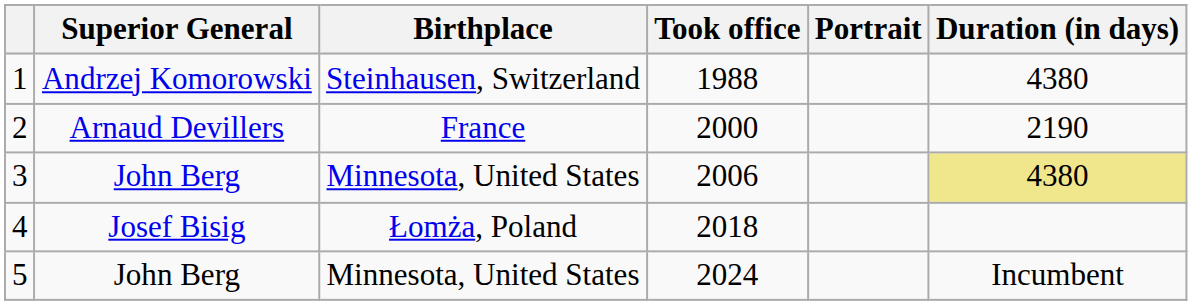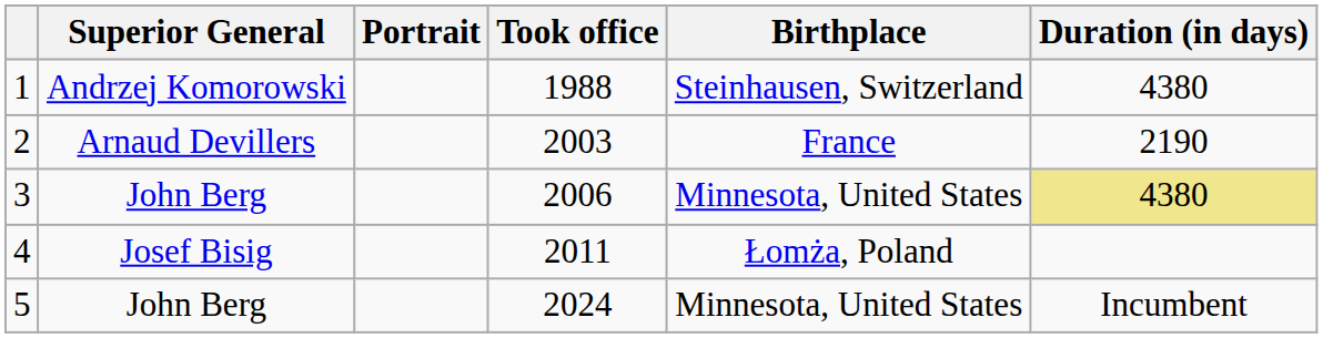 <table class="sortable wikitable" style="text-align:center">
 <tr style="background:#cccccc">
 <th></th>
 <th>Superior General</th>
+<th class="unsortable">Portrait</th>
+<th>Took office</th>
 <th>Birthplace</th>
-<th>Took office</th>
-<th class="unsortable">Portrait</th>
 <th>Duration (in days)</th>
 </tr>
 <tr>
 <td>1</td>
 <td><a href='#'>Andrzej Komorowski</a></td>
+<td></td>
+<td>1988</td>
 <td><a href='#'>Steinhausen</a>, Switzerland</td>
-<td>1988</td>
-<td></td>
 <td>4380</td>
 </tr>
 <tr>
 <td>2</td>
 <td><a href='#'>Arnaud Devillers</a></td>
+<td></td>
+<td>2003</td>
 <td><a href='#'>France</a></td>
-<td>2000</td>
-<td></td>
 <td>2190</td>
 </tr>
 <tr>
 <td>3</td>
 <td><a href='#'>John Berg</a></td>
+<td></td>
+<td>2006</td>
 <td><a href='#'>Minnesota</a>, United States</td>
-<td>2006</td>
-<td></td>
 <td style="background: khaki;">4380</td>
 </tr>
 <tr>
 <td>4</td>
 <td><a href='#'>Josef Bisig</a></td>
+<td></td>
+<td>2011</td>
 <td><a href='#'>Łomża</a>, Poland</td>
-<td>2018</td>
-<td></td>
 <td></td>
 </tr>
 <tr>
 <td>5</td>
 <td>John Berg</td>
+<td></td>
+<td>2024</td>
 <td>Minnesota, United States</td>
-<td>2024</td>
-<td></td>
 <td>Incumbent</td>
 </tr>
 </table>
